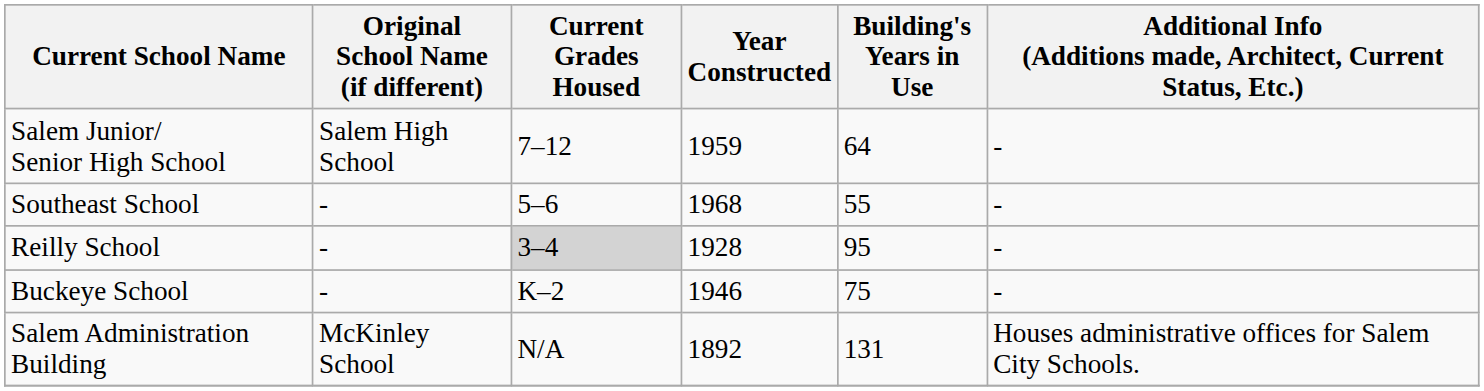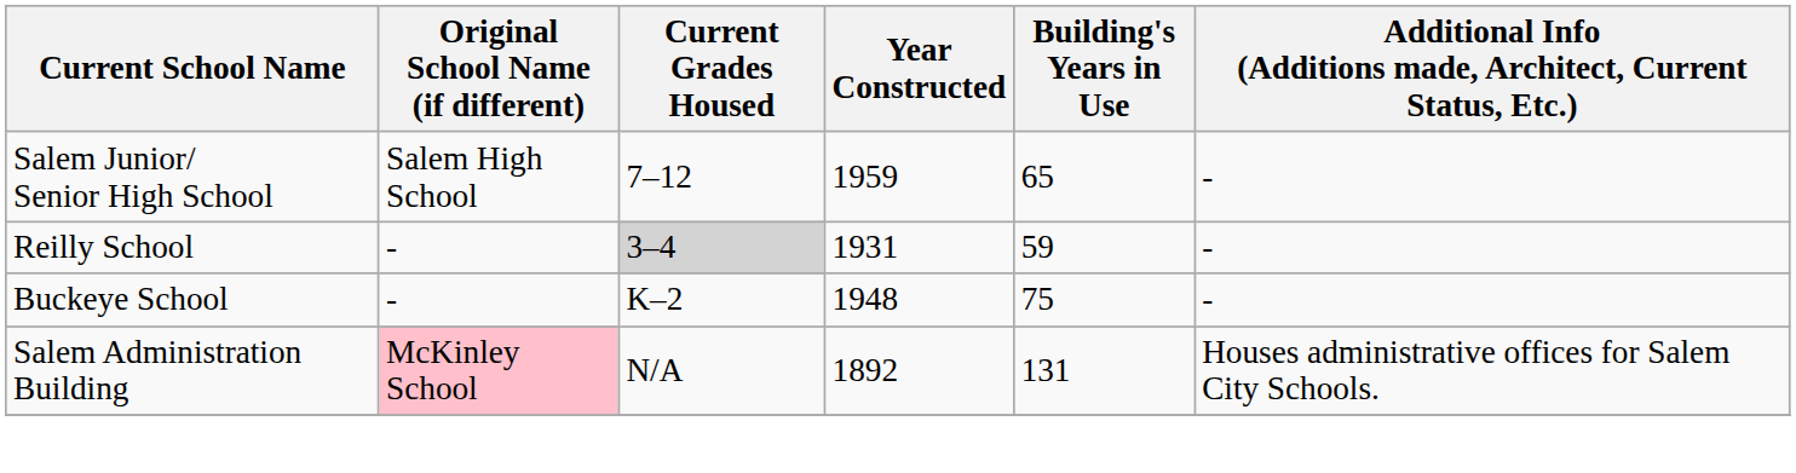 <table class="wikitable">
 <tr>
 <th>Current School Name</th>
 <th>Original<br>School Name<br> (if different)</th>
 <th>Current <br>Grades Housed</th>
 <th>Year<br>Constructed</th>
 <th>Building's<br>Years in Use</th>
 <th>Additional Info<br>(Additions made, Architect, Current Status, Etc.)</th>
 </tr>
 <tr>
 <td>Salem Junior/<br>Senior High School</td>
 <td>Salem High School</td>
 <td>7–12</td>
 <td>1959</td>
-<td>64</td>
-<td>-</td>
-</tr>
-<tr>
-<td>Southeast School</td>
-<td>-</td>
-<td>5–6</td>
-<td>1968</td>
-<td>55</td>
+<td>65</td>
 <td>-</td>
 </tr>
 <tr>
 <td>Reilly School</td>
 <td>-</td>
 <td style="background: lightgrey;">3–4</td>
-<td>1928</td>
-<td>95</td>
+<td>1931</td>
+<td>59</td>
 <td>-</td>
 </tr>
 <tr>
 <td>Buckeye School</td>
 <td>-</td>
 <td>K–2</td>
-<td>1946</td>
+<td>1948</td>
 <td>75</td>
 <td>-</td>
 </tr>
 <tr>
 <td>Salem Administration Building</td>
-<td>McKinley School</td>
+<td style="background: pink;">McKinley School</td>
 <td>N/A</td>
 <td>1892</td>
 <td>131</td>
 <td>Houses administrative offices for Salem City Schools.</td>
 </tr>
 <tr>
 </tr>
 </table>
